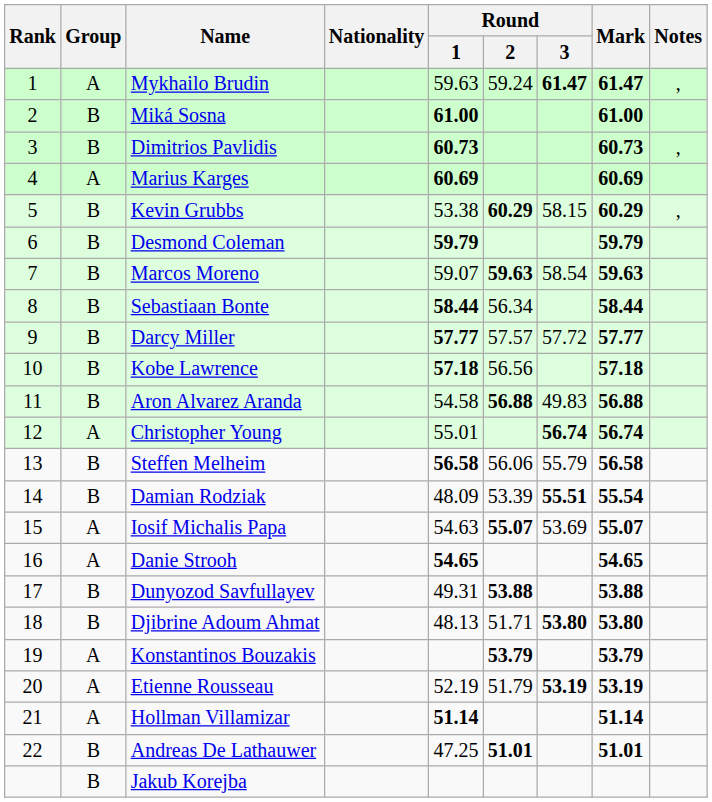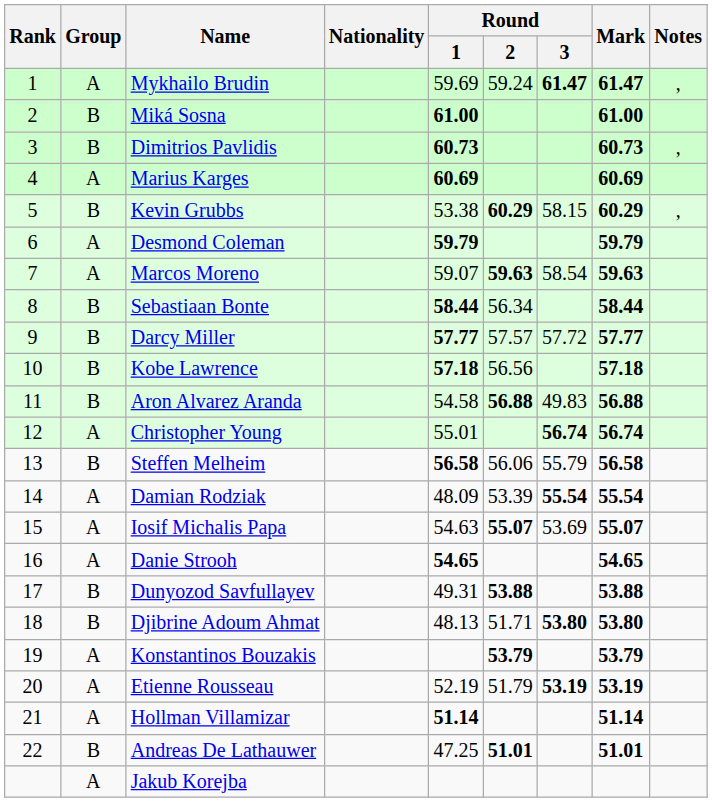 <table class="wikitable sortable" style="text-align:center">
 <tr>
 <th rowspan=2>Rank</th>
 <th rowspan=2>Group</th>
 <th rowspan=2>Name</th>
 <th rowspan=2>Nationality</th>
 <th colspan=3>Round</th>
 <th rowspan=2>Mark</th>
 <th rowspan=2>Notes</th>
 </tr>
 <tr>
 <th>1</th>
 <th>2</th>
 <th>3</th>
 </tr>
 <tr bgcolor=ccffcc>
 <td>1</td>
 <td>A</td>
 <td align="left"><a href='#'>Mykhailo Brudin</a></td>
 <td align="left"></td>
-<td>59.63</td>
+<td>59.69</td>
 <td>59.24</td>
 <td><strong>61.47</strong></td>
 <td><strong>61.47</strong></td>
 <td>, </td>
 </tr>
 <tr bgcolor=ccffcc>
 <td>2</td>
 <td>B</td>
 <td align="left"><a href='#'>Miká Sosna</a></td>
 <td align="left"></td>
 <td><strong>61.00</strong></td>
 <td></td>
 <td></td>
 <td><strong>61.00</strong></td>
 <td></td>
 </tr>
 <tr bgcolor=ccffcc>
 <td>3</td>
 <td>B</td>
 <td align="left"><a href='#'>Dimitrios Pavlidis</a></td>
 <td align="left"></td>
 <td><strong>60.73</strong></td>
 <td></td>
 <td></td>
 <td><strong>60.73</strong></td>
 <td>, </td>
 </tr>
 <tr bgcolor=ccffcc>
 <td>4</td>
 <td>A</td>
 <td align="left"><a href='#'>Marius Karges</a></td>
 <td align="left"></td>
 <td><strong>60.69</strong></td>
 <td></td>
 <td></td>
 <td><strong>60.69</strong></td>
 <td></td>
 </tr>
 <tr bgcolor="ddffdd">
 <td>5</td>
 <td>B</td>
 <td align="left"><a href='#'>Kevin Grubbs</a></td>
 <td align="left"></td>
 <td>53.38</td>
 <td><strong>60.29</strong></td>
 <td>58.15</td>
 <td><strong>60.29</strong></td>
 <td>, </td>
 </tr>
 <tr bgcolor="ddffdd">
 <td>6</td>
-<td>B</td>
+<td>A</td>
 <td align="left"><a href='#'>Desmond Coleman</a></td>
 <td align="left"></td>
 <td><strong>59.79</strong></td>
 <td></td>
 <td></td>
 <td><strong>59.79</strong></td>
 <td></td>
 </tr>
 <tr bgcolor="ddffdd">
 <td>7</td>
-<td>B</td>
+<td>A</td>
 <td align="left"><a href='#'>Marcos Moreno</a></td>
 <td align="left"></td>
 <td>59.07</td>
 <td><strong>59.63</strong></td>
 <td>58.54</td>
 <td><strong>59.63</strong></td>
 <td></td>
 </tr>
 <tr bgcolor="ddffdd">
 <td>8</td>
 <td>B</td>
 <td align="left"><a href='#'>Sebastiaan Bonte</a></td>
 <td align="left"></td>
 <td><strong>58.44</strong></td>
 <td>56.34</td>
 <td></td>
 <td><strong>58.44 </strong></td>
 <td></td>
 </tr>
 <tr bgcolor="ddffdd">
 <td>9</td>
 <td>B</td>
 <td align="left"><a href='#'>Darcy Miller</a></td>
 <td align="left"></td>
 <td><strong>57.77</strong></td>
 <td>57.57</td>
 <td>57.72</td>
 <td><strong>57.77</strong></td>
 <td></td>
 </tr>
 <tr bgcolor="ddffdd">
 <td>10</td>
 <td>B</td>
 <td align="left"><a href='#'>Kobe Lawrence</a></td>
 <td align="left"></td>
 <td><strong>57.18</strong></td>
 <td>56.56</td>
 <td></td>
 <td><strong>57.18</strong></td>
 <td></td>
 </tr>
 <tr bgcolor="ddffdd">
 <td>11</td>
 <td>B</td>
 <td align="left"><a href='#'>Aron Alvarez Aranda</a></td>
 <td align="left"></td>
 <td>54.58</td>
 <td><strong>56.88</strong></td>
 <td>49.83</td>
 <td><strong>56.88</strong></td>
 <td></td>
 </tr>
 <tr bgcolor="ddffdd">
 <td>12</td>
 <td>A</td>
 <td align="left"><a href='#'>Christopher Young</a></td>
 <td align="left"></td>
 <td>55.01</td>
 <td></td>
 <td><strong>56.74</strong></td>
 <td><strong>56.74</strong></td>
 <td></td>
 </tr>
 <tr>
 <td>13</td>
 <td>B</td>
 <td align="left"><a href='#'>Steffen Melheim</a></td>
 <td align="left"></td>
 <td><strong>56.58</strong></td>
 <td>56.06</td>
 <td>55.79</td>
 <td><strong>56.58</strong></td>
 <td></td>
 </tr>
 <tr>
 <td>14</td>
-<td>B</td>
+<td>A</td>
 <td align="left"><a href='#'>Damian Rodziak</a></td>
 <td align="left"></td>
 <td>48.09</td>
 <td>53.39</td>
-<td><strong>55.51</strong></td>
+<td><strong>55.54</strong></td>
 <td><strong>55.54</strong></td>
 <td></td>
 </tr>
 <tr>
 <td>15</td>
 <td>A</td>
 <td align="left"><a href='#'>Iosif Michalis Papa</a></td>
 <td align="left"></td>
 <td>54.63</td>
 <td><strong>55.07</strong></td>
 <td>53.69</td>
 <td><strong>55.07</strong></td>
 <td></td>
 </tr>
 <tr>
 <td>16</td>
 <td>A</td>
 <td align="left"><a href='#'>Danie Strooh</a></td>
 <td align="left"></td>
 <td><strong>54.65</strong></td>
 <td></td>
 <td></td>
 <td><strong>54.65</strong></td>
 <td></td>
 </tr>
 <tr>
 <td>17</td>
 <td>B</td>
 <td align="left"><a href='#'>Dunyozod Savfullayev</a></td>
 <td align="left"></td>
 <td>49.31</td>
 <td><strong>53.88</strong></td>
 <td></td>
 <td><strong>53.88</strong></td>
 <td></td>
 </tr>
 <tr>
 <td>18</td>
 <td>B</td>
 <td align="left"><a href='#'>Djibrine Adoum Ahmat</a></td>
 <td align="left"></td>
 <td>48.13</td>
 <td>51.71</td>
 <td><strong>53.80</strong></td>
 <td><strong>53.80</strong></td>
 <td></td>
 </tr>
 <tr>
 <td>19</td>
 <td>A</td>
 <td align="left"><a href='#'>Konstantinos Bouzakis</a></td>
 <td align="left"></td>
 <td></td>
 <td><strong>53.79</strong></td>
 <td></td>
 <td><strong>53.79</strong></td>
 <td></td>
 </tr>
 <tr>
 <td>20</td>
 <td>A</td>
 <td align="left"><a href='#'>Etienne Rousseau</a></td>
 <td align="left"></td>
 <td>52.19</td>
 <td>51.79</td>
 <td><strong>53.19</strong></td>
 <td><strong>53.19</strong></td>
 <td></td>
 </tr>
 <tr>
 <td>21</td>
 <td>A</td>
 <td align="left"><a href='#'>Hollman Villamizar</a></td>
 <td align="left"></td>
 <td><strong>51.14</strong></td>
 <td></td>
 <td></td>
 <td><strong>51.14</strong></td>
 <td></td>
 </tr>
 <tr>
 <td>22</td>
 <td>B</td>
 <td align="left"><a href='#'>Andreas De Lathauwer</a></td>
 <td align="left"></td>
 <td>47.25</td>
 <td><strong>51.01</strong></td>
 <td></td>
 <td><strong>51.01</strong></td>
 <td></td>
 </tr>
 <tr>
 <td></td>
-<td>B</td>
+<td>A</td>
 <td align="left"><a href='#'>Jakub Korejba</a></td>
 <td align="left"></td>
 <td></td>
 <td></td>
 <td></td>
 <td><strong></strong></td>
 <td></td>
 </tr>
 </table>
